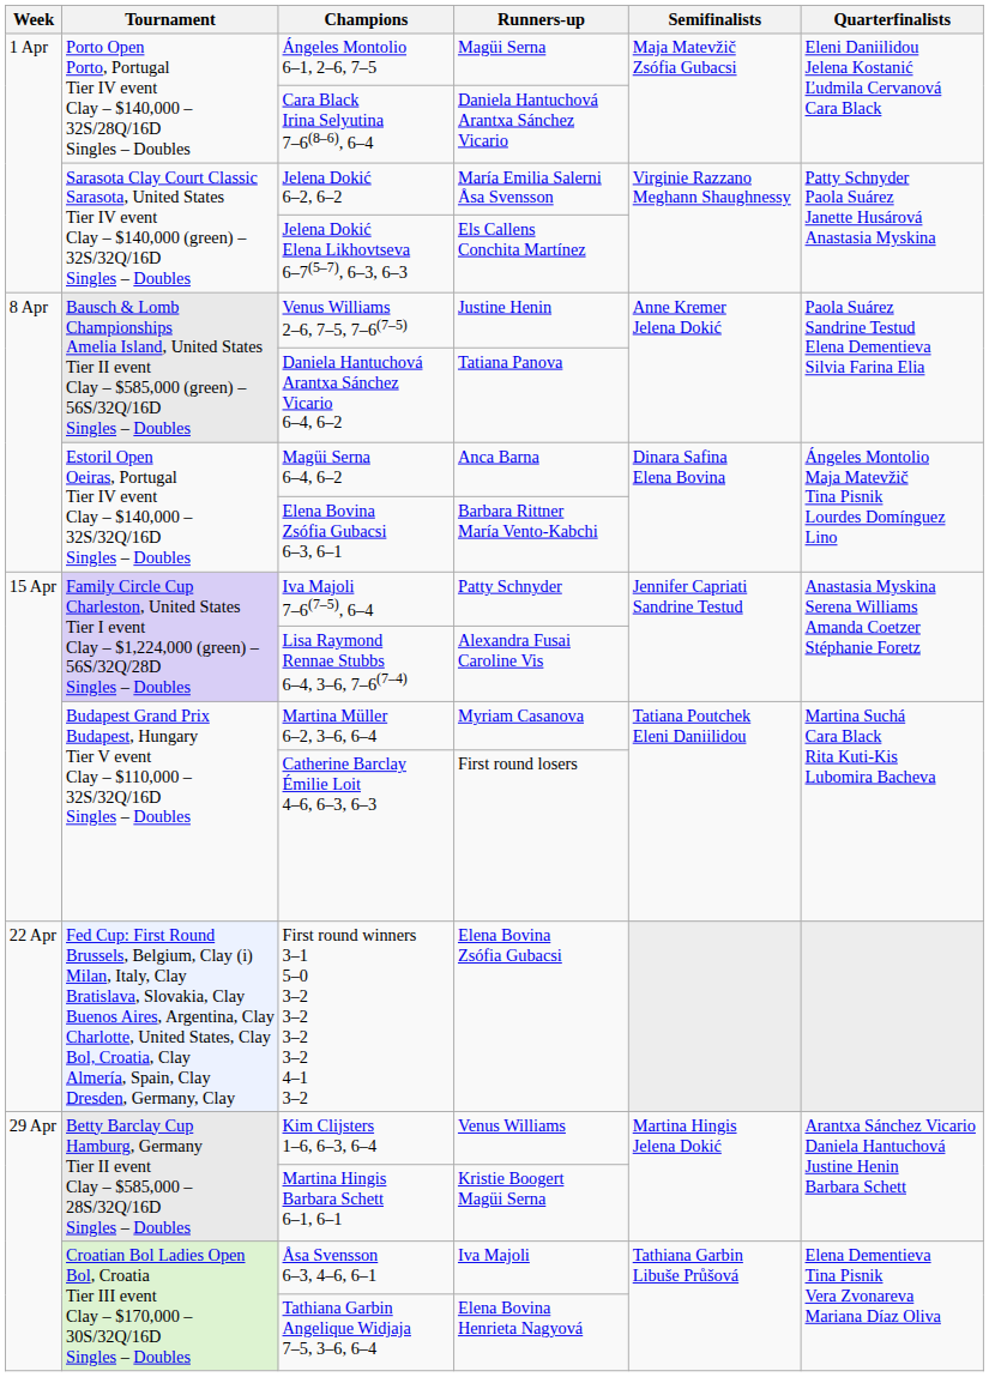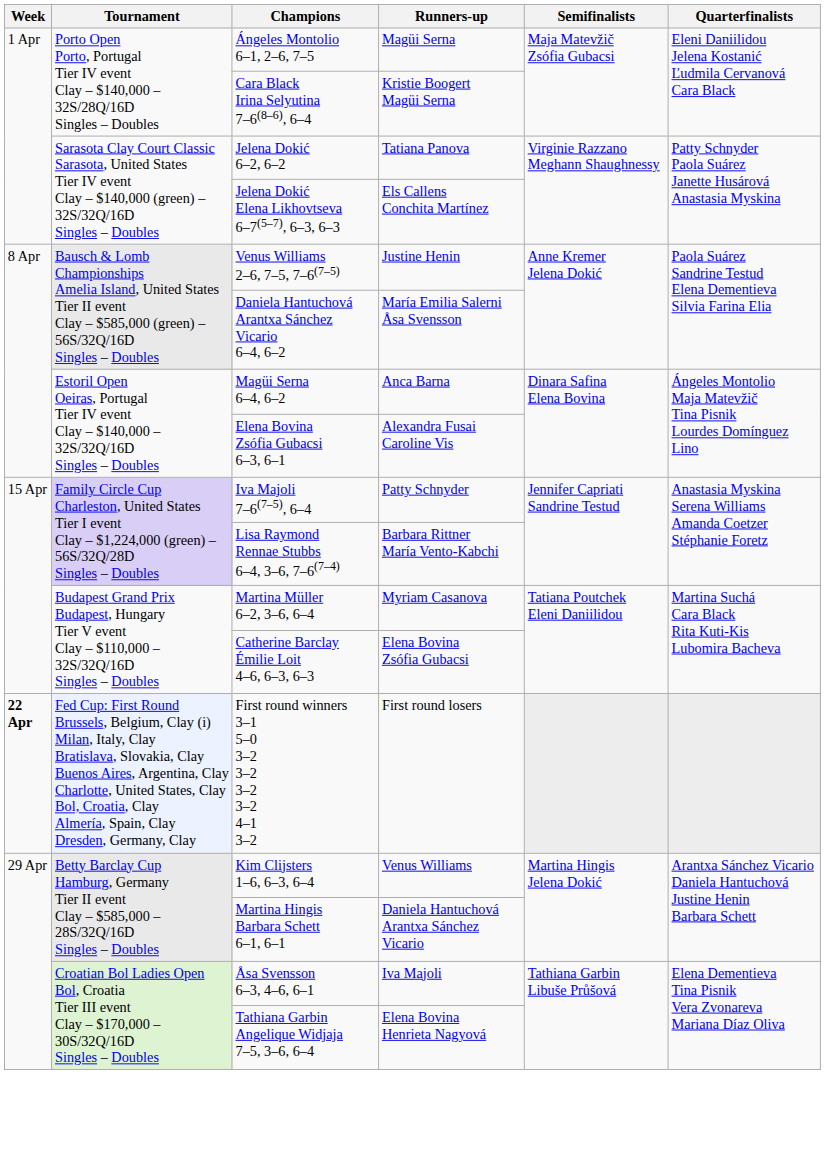 <table class=wikitable style=font-size:95%>
 <tr>
 <th style="width:48px;">Week</th>
 <th style="width:248px;">Tournament</th>
 <th style="width:200px;">Champions</th>
 <th style="width:200px;">Runners-up</th>
 <th style="width:190px;">Semifinalists</th>
 <th style="width:190px;">Quarterfinalists</th>
 </tr>
 <tr valign="top">
 <td rowspan=4>1 Apr</td>
 <td rowspan=2><a href='#'>Porto Open</a><br> <a href='#'>Porto</a>, Portugal <br>Tier IV event <br> Clay – $140,000 – 32S/28Q/16D<br>Singles – Doubles</td>
 <td> <a href='#'>Ángeles Montolio</a> <br> 6–1, 2–6, 7–5</td>
 <td> <a href='#'>Magüi Serna</a></td>
 <td rowspan=2> <a href='#'>Maja Matevžič</a><br> <a href='#'>Zsófia Gubacsi</a></td>
 <td rowspan=2> <a href='#'>Eleni Daniilidou</a>  <br>  <a href='#'>Jelena Kostanić</a> <br> <a href='#'>Ľudmila Cervanová</a><br>   <a href='#'>Cara Black</a></td>
 </tr>
 <tr valign="top">
 <td> <a href='#'>Cara Black</a> <br>  <a href='#'>Irina Selyutina</a><br>7–6<sup>(8–6)</sup>, 6–4</td>
-<td> <a href='#'>Daniela Hantuchová</a> <br>  <a href='#'>Arantxa Sánchez Vicario</a></td>
+<td> <a href='#'>Kristie Boogert</a> <br>  <a href='#'>Magüi Serna</a></td>
 </tr>
 <tr valign="top">
 <td rowspan=2><a href='#'>Sarasota Clay Court Classic</a><br> <a href='#'>Sarasota</a>, United States <br>Tier IV event <br> Clay – $140,000 (green) – 32S/32Q/16D<br><a href='#'>Singles</a> – <a href='#'>Doubles</a></td>
 <td> <a href='#'>Jelena Dokić</a> <br> 6–2, 6–2</td>
-<td> <a href='#'>María Emilia Salerni</a> <br>  <a href='#'>Åsa Svensson</a></td>
+<td> <a href='#'>Tatiana Panova</a></td>
 <td rowspan=2> <a href='#'>Virginie Razzano</a><br> <a href='#'>Meghann Shaughnessy</a></td>
 <td rowspan=2> <a href='#'>Patty Schnyder</a>  <br>  <a href='#'>Paola Suárez</a> <br> <a href='#'>Janette Husárová</a><br>   <a href='#'>Anastasia Myskina</a></td>
 </tr>
 <tr valign="top">
 <td> <a href='#'>Jelena Dokić</a> <br>  <a href='#'>Elena Likhovtseva</a><br>6–7<sup>(5–7)</sup>, 6–3, 6–3</td>
 <td> <a href='#'>Els Callens</a> <br>  <a href='#'>Conchita Martínez</a></td>
 </tr>
 <tr valign="top">
 <td rowspan=4>8 Apr</td>
 <td rowspan=2 bgcolor=#E9E9E9><a href='#'>Bausch & Lomb Championships</a><br> <a href='#'>Amelia Island</a>, United States <br>Tier II event <br> Clay – $585,000 (green) – 56S/32Q/16D<br><a href='#'>Singles</a> – <a href='#'>Doubles</a></td>
 <td> <a href='#'>Venus Williams</a> <br> 2–6, 7–5, 7–6<sup>(7–5)</sup></td>
 <td> <a href='#'>Justine Henin</a></td>
 <td rowspan=2> <a href='#'>Anne Kremer</a><br> <a href='#'>Jelena Dokić</a></td>
 <td rowspan=2> <a href='#'>Paola Suárez</a>  <br>  <a href='#'>Sandrine Testud</a> <br> <a href='#'>Elena Dementieva</a><br>   <a href='#'>Silvia Farina Elia</a></td>
 </tr>
 <tr valign="top">
 <td> <a href='#'>Daniela Hantuchová</a> <br>  <a href='#'>Arantxa Sánchez Vicario</a><br>6–4, 6–2</td>
-<td> <a href='#'>Tatiana Panova</a></td>
+<td> <a href='#'>María Emilia Salerni</a> <br>  <a href='#'>Åsa Svensson</a></td>
 </tr>
 <tr valign="top">
 <td rowspan=2><a href='#'>Estoril Open</a><br> <a href='#'>Oeiras</a>, Portugal <br>Tier IV event <br> Clay – $140,000 – 32S/32Q/16D<br><a href='#'>Singles</a> – <a href='#'>Doubles</a></td>
 <td> <a href='#'>Magüi Serna</a> <br>6–4, 6–2</td>
 <td> <a href='#'>Anca Barna</a></td>
 <td rowspan=2> <a href='#'>Dinara Safina</a><br> <a href='#'>Elena Bovina</a></td>
 <td rowspan=2> <a href='#'>Ángeles Montolio</a>  <br>  <a href='#'>Maja Matevžič</a> <br> <a href='#'>Tina Pisnik</a><br>   <a href='#'>Lourdes Domínguez Lino</a></td>
 </tr>
 <tr valign="top">
 <td> <a href='#'>Elena Bovina</a> <br>  <a href='#'>Zsófia Gubacsi</a><br>6–3, 6–1</td>
-<td> <a href='#'>Barbara Rittner</a> <br>  <a href='#'>María Vento-Kabchi</a></td>
+<td> <a href='#'>Alexandra Fusai</a> <br>  <a href='#'>Caroline Vis</a></td>
 </tr>
 <tr valign="top">
 <td rowspan=4>15 Apr</td>
 <td rowspan=2 bgcolor=#d8cef6><a href='#'>Family Circle Cup</a><br> <a href='#'>Charleston</a>, United States <br>Tier I event <br> Clay – $1,224,000 (green) – 56S/32Q/28D<br><a href='#'>Singles</a> – <a href='#'>Doubles</a></td>
 <td> <a href='#'>Iva Majoli</a> <br> 7–6<sup>(7–5)</sup>, 6–4</td>
 <td> <a href='#'>Patty Schnyder</a></td>
 <td rowspan=2> <a href='#'>Jennifer Capriati</a><br> <a href='#'>Sandrine Testud</a></td>
 <td rowspan=2> <a href='#'>Anastasia Myskina</a>  <br>  <a href='#'>Serena Williams</a> <br> <a href='#'>Amanda Coetzer</a><br>   <a href='#'>Stéphanie Foretz</a></td>
 </tr>
 <tr valign="top">
 <td> <a href='#'>Lisa Raymond</a> <br>  <a href='#'>Rennae Stubbs</a><br>6–4, 3–6, 7–6<sup>(7–4)</sup></td>
-<td> <a href='#'>Alexandra Fusai</a> <br>  <a href='#'>Caroline Vis</a></td>
+<td> <a href='#'>Barbara Rittner</a> <br>  <a href='#'>María Vento-Kabchi</a></td>
 </tr>
 <tr valign="top">
 <td rowspan=2><a href='#'>Budapest Grand Prix</a><br> <a href='#'>Budapest</a>, Hungary <br>Tier V event <br> Clay – $110,000 – 32S/32Q/16D<br><a href='#'>Singles</a> – <a href='#'>Doubles</a></td>
 <td> <a href='#'>Martina Müller</a> <br> 6–2, 3–6, 6–4</td>
 <td> <a href='#'>Myriam Casanova</a></td>
 <td rowspan=2> <a href='#'>Tatiana Poutchek</a><br> <a href='#'>Eleni Daniilidou</a></td>
 <td rowspan=2> <a href='#'>Martina Suchá</a>  <br>  <a href='#'>Cara Black</a> <br> <a href='#'>Rita Kuti-Kis</a><br>   <a href='#'>Lubomira Bacheva</a></td>
 </tr>
 <tr valign="top">
 <td> <a href='#'>Catherine Barclay</a> <br>  <a href='#'>Émilie Loit</a><br>4–6, 6–3, 6–3</td>
-<td>First round losers<br><br><br><br><br><br><br><br></td>
+<td> <a href='#'>Elena Bovina</a> <br>  <a href='#'>Zsófia Gubacsi</a></td>
 </tr>
 <tr valign=top>
-<td>22 Apr</td>
+<td><strong>22 Apr</strong></td>
 <td bgcolor="#ECF2FF"><a href='#'>Fed Cup: First Round</a><br> <a href='#'>Brussels</a>, Belgium, Clay (i) <br> <a href='#'>Milan</a>, Italy, Clay<br> <a href='#'>Bratislava</a>, Slovakia, Clay<br> <a href='#'>Buenos Aires</a>, Argentina, Clay<br> <a href='#'>Charlotte</a>, United States, Clay <br><a href='#'>Bol, Croatia</a>, Clay <br> <a href='#'>Almería</a>, Spain, Clay<br> <a href='#'>Dresden</a>, Germany, Clay</td>
 <td>First round winners<br> 3–1<br> 5–0<br> 3–2<br> 3–2<br> 3–2<br> 3–2<br> 4–1<br> 3–2</td>
-<td> <a href='#'>Elena Bovina</a> <br>  <a href='#'>Zsófia Gubacsi</a></td>
+<td>First round losers<br><br><br><br><br><br><br><br></td>
 <td bgcolor="#ededed"></td>
 <td bgcolor="#ededed"></td>
 </tr>
 <tr valign="top">
 <td rowspan=4>29 Apr</td>
 <td rowspan=2 bgcolor=#E9E9E9><a href='#'>Betty Barclay Cup</a><br> <a href='#'>Hamburg</a>, Germany <br>Tier II event <br> Clay – $585,000 – 28S/32Q/16D<br><a href='#'>Singles</a> – <a href='#'>Doubles</a></td>
 <td> <a href='#'>Kim Clijsters</a> <br> 1–6, 6–3, 6–4</td>
 <td> <a href='#'>Venus Williams</a></td>
 <td rowspan=2> <a href='#'>Martina Hingis</a><br> <a href='#'>Jelena Dokić</a></td>
 <td rowspan=2> <a href='#'>Arantxa Sánchez Vicario</a>  <br>  <a href='#'>Daniela Hantuchová</a> <br> <a href='#'>Justine Henin</a><br>   <a href='#'>Barbara Schett</a></td>
 </tr>
 <tr valign="top">
 <td> <a href='#'>Martina Hingis</a> <br>  <a href='#'>Barbara Schett</a><br>6–1, 6–1</td>
-<td> <a href='#'>Kristie Boogert</a> <br>  <a href='#'>Magüi Serna</a></td>
+<td> <a href='#'>Daniela Hantuchová</a> <br>  <a href='#'>Arantxa Sánchez Vicario</a></td>
 </tr>
 <tr valign="top">
 <td rowspan=2 bgcolor=#DDF3D1><a href='#'>Croatian Bol Ladies Open</a><br> <a href='#'>Bol</a>, Croatia <br>Tier III event <br> Clay – $170,000 – 30S/32Q/16D<br><a href='#'>Singles</a> – <a href='#'>Doubles</a></td>
 <td> <a href='#'>Åsa Svensson</a> <br> 6–3, 4–6, 6–1</td>
 <td> <a href='#'>Iva Majoli</a></td>
 <td rowspan=2> <a href='#'>Tathiana Garbin</a><br> <a href='#'>Libuše Průšová</a></td>
 <td rowspan=2> <a href='#'>Elena Dementieva</a>  <br>  <a href='#'>Tina Pisnik</a> <br> <a href='#'>Vera Zvonareva</a><br>   <a href='#'>Mariana Díaz Oliva</a></td>
 </tr>
 <tr valign="top">
 <td> <a href='#'>Tathiana Garbin</a> <br>  <a href='#'>Angelique Widjaja</a><br>7–5, 3–6, 6–4</td>
 <td> <a href='#'>Elena Bovina</a> <br>  <a href='#'>Henrieta Nagyová</a></td>
 </tr>
 </table>
